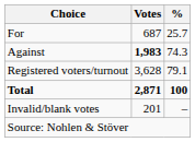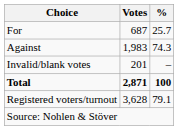 <table class=wikitable style=text-align:right>
 <tr>
 <th>Choice</th>
 <th>Votes</th>
 <th>%</th>
 </tr>
 <tr>
 <td align=left>For</td>
 <td>687</td>
 <td>25.7</td>
 </tr>
 <tr>
 <td align=left>Against</td>
-<td><strong>1,983</strong></td>
+<td>1,983</td>
 <td>74.3</td>
+</tr>
+<tr>
+<td align=left>Invalid/blank votes</td>
+<td>201</td>
+<td>–</td>
+</tr>
+<tr>
+<td align=left><strong>Total</strong></td>
+<td><strong>2,871</strong></td>
+<td><strong>100</strong></td>
 </tr>
 <tr>
 <td align=left>Registered voters/turnout</td>
 <td>3,628</td>
 <td>79.1</td>
 </tr>
 <tr>
-<td align=left><strong>Total</strong></td>
-<td><strong>2,871</strong></td>
-<td><strong>100</strong></td>
-</tr>
-<tr>
-<td align=left>Invalid/blank votes</td>
-<td>201</td>
-<td>–</td>
-</tr>
-<tr>
 <td align=left colspan=3>Source: Nohlen & Stöver</td>
 </tr>
 </table>
